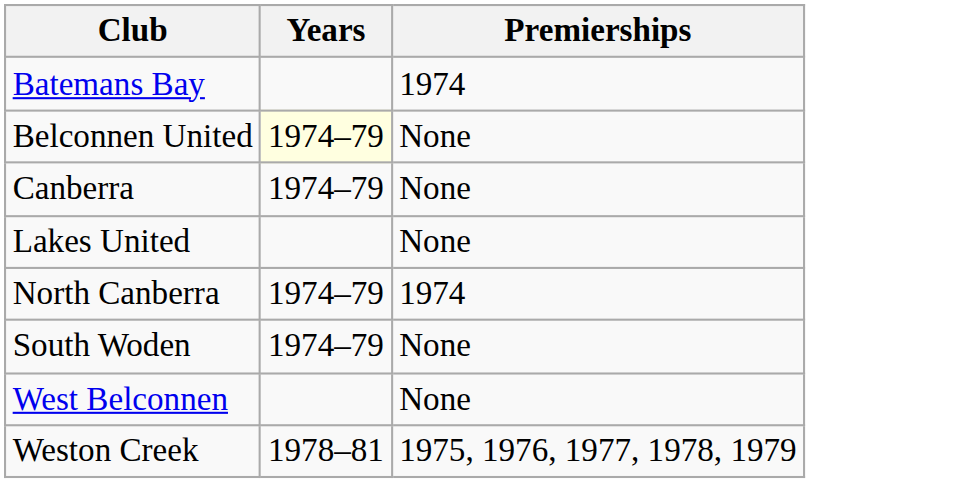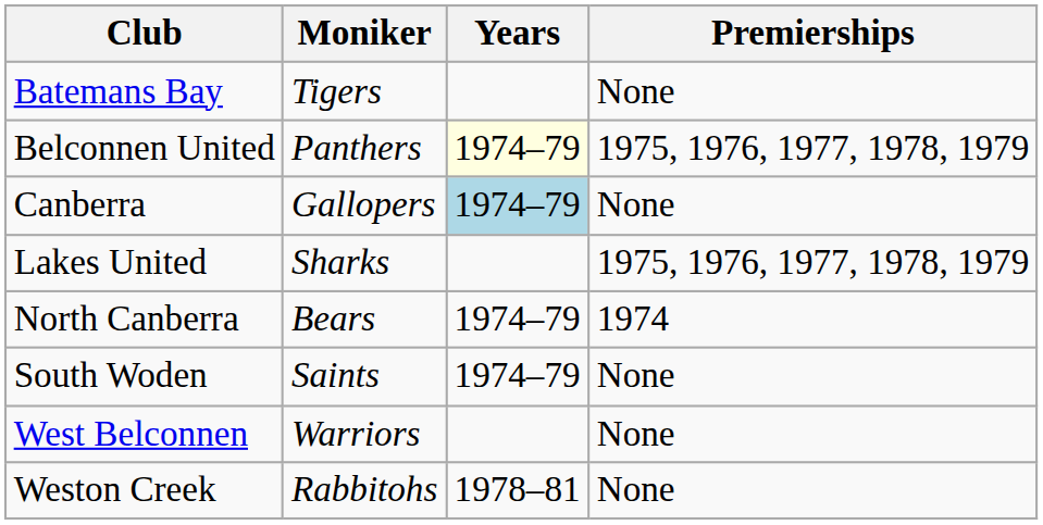 <table class=wikitable>
 <tr>
 <th>Club</th>
+<th>Moniker</th>
 <th>Years</th>
 <th>Premierships</th>
 </tr>
 <tr>
 <td> <a href='#'>Batemans Bay</a></td>
+<td><em>Tigers</em></td>
 <td></td>
-<td>1974</td>
+<td>None</td>
 </tr>
 <tr>
 <td> Belconnen United</td>
+<td><em>Panthers</em></td>
 <td style="background: lightyellow;">1974–79</td>
-<td>None</td>
+<td>1975, 1976, 1977, 1978, 1979</td>
 </tr>
 <tr>
 <td> Canberra</td>
-<td>1974–79</td>
+<td><em>Gallopers</em></td>
+<td style="background: lightblue;">1974–79</td>
 <td>None</td>
 </tr>
 <tr>
 <td> Lakes United</td>
+<td><em>Sharks</em></td>
 <td></td>
-<td>None</td>
+<td>1975, 1976, 1977, 1978, 1979</td>
 </tr>
 <tr>
 <td> North Canberra</td>
+<td><em>Bears</em></td>
 <td>1974–79</td>
 <td>1974</td>
 </tr>
 <tr>
 <td> South Woden</td>
+<td><em>Saints</em></td>
 <td>1974–79</td>
 <td>None</td>
 </tr>
 <tr>
 <td> <a href='#'>West Belconnen</a></td>
+<td><em>Warriors</em></td>
 <td></td>
 <td>None</td>
 </tr>
 <tr>
 <td> Weston Creek</td>
+<td><em>Rabbitohs</em></td>
 <td>1978–81</td>
-<td>1975, 1976, 1977, 1978, 1979</td>
+<td>None</td>
 </tr>
 </table>
